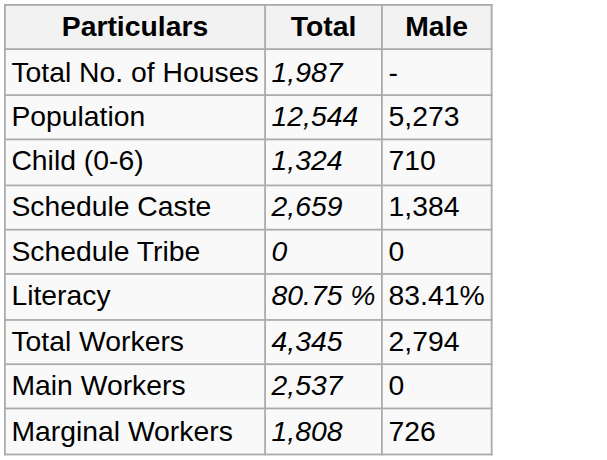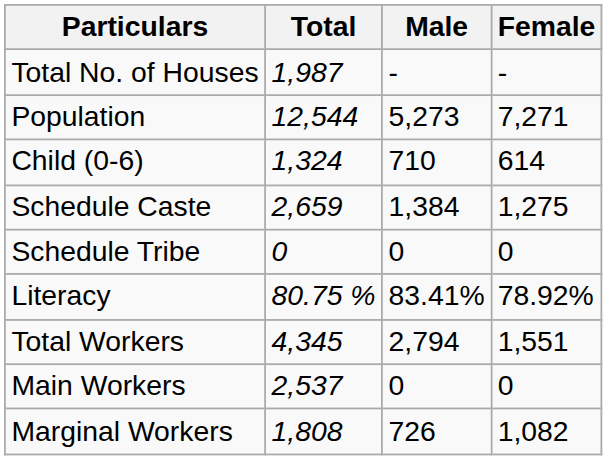 <table class="wikitable sortable">
 <tr style="background:#ccc; text-align:center;">
 <th>Particulars</th>
 <th>Total</th>
 <th>Male</th>
+<th>Female</th>
 </tr>
 <tr>
 <td>Total No. of Houses</td>
 <td><em>1,987</em></td>
+<td>-</td>
 <td>-</td>
 </tr>
 <tr>
 <td>Population</td>
 <td><em>12,544</em></td>
 <td>5,273</td>
+<td>7,271</td>
 </tr>
 <tr>
 <td>Child (0-6)</td>
 <td><em>1,324</em></td>
 <td>710</td>
+<td>614</td>
 </tr>
 <tr>
 <td>Schedule Caste</td>
 <td><em>2,659</em></td>
 <td>1,384</td>
+<td>1,275</td>
 </tr>
 <tr>
 <td>Schedule Tribe</td>
 <td><em>0</em></td>
+<td>0</td>
 <td>0</td>
 </tr>
 <tr>
 <td>Literacy</td>
 <td><em>80.75 % </em></td>
 <td>83.41%</td>
+<td>78.92%</td>
 </tr>
 <tr>
 <td>Total Workers</td>
 <td><em>4,345</em></td>
 <td>2,794</td>
+<td>1,551</td>
 </tr>
 <tr>
 <td>Main Workers</td>
 <td><em>2,537</em></td>
+<td>0</td>
 <td>0</td>
 </tr>
 <tr>
 <td>Marginal Workers</td>
 <td><em>1,808</em></td>
 <td>726</td>
+<td>1,082</td>
 </tr>
 </table>
